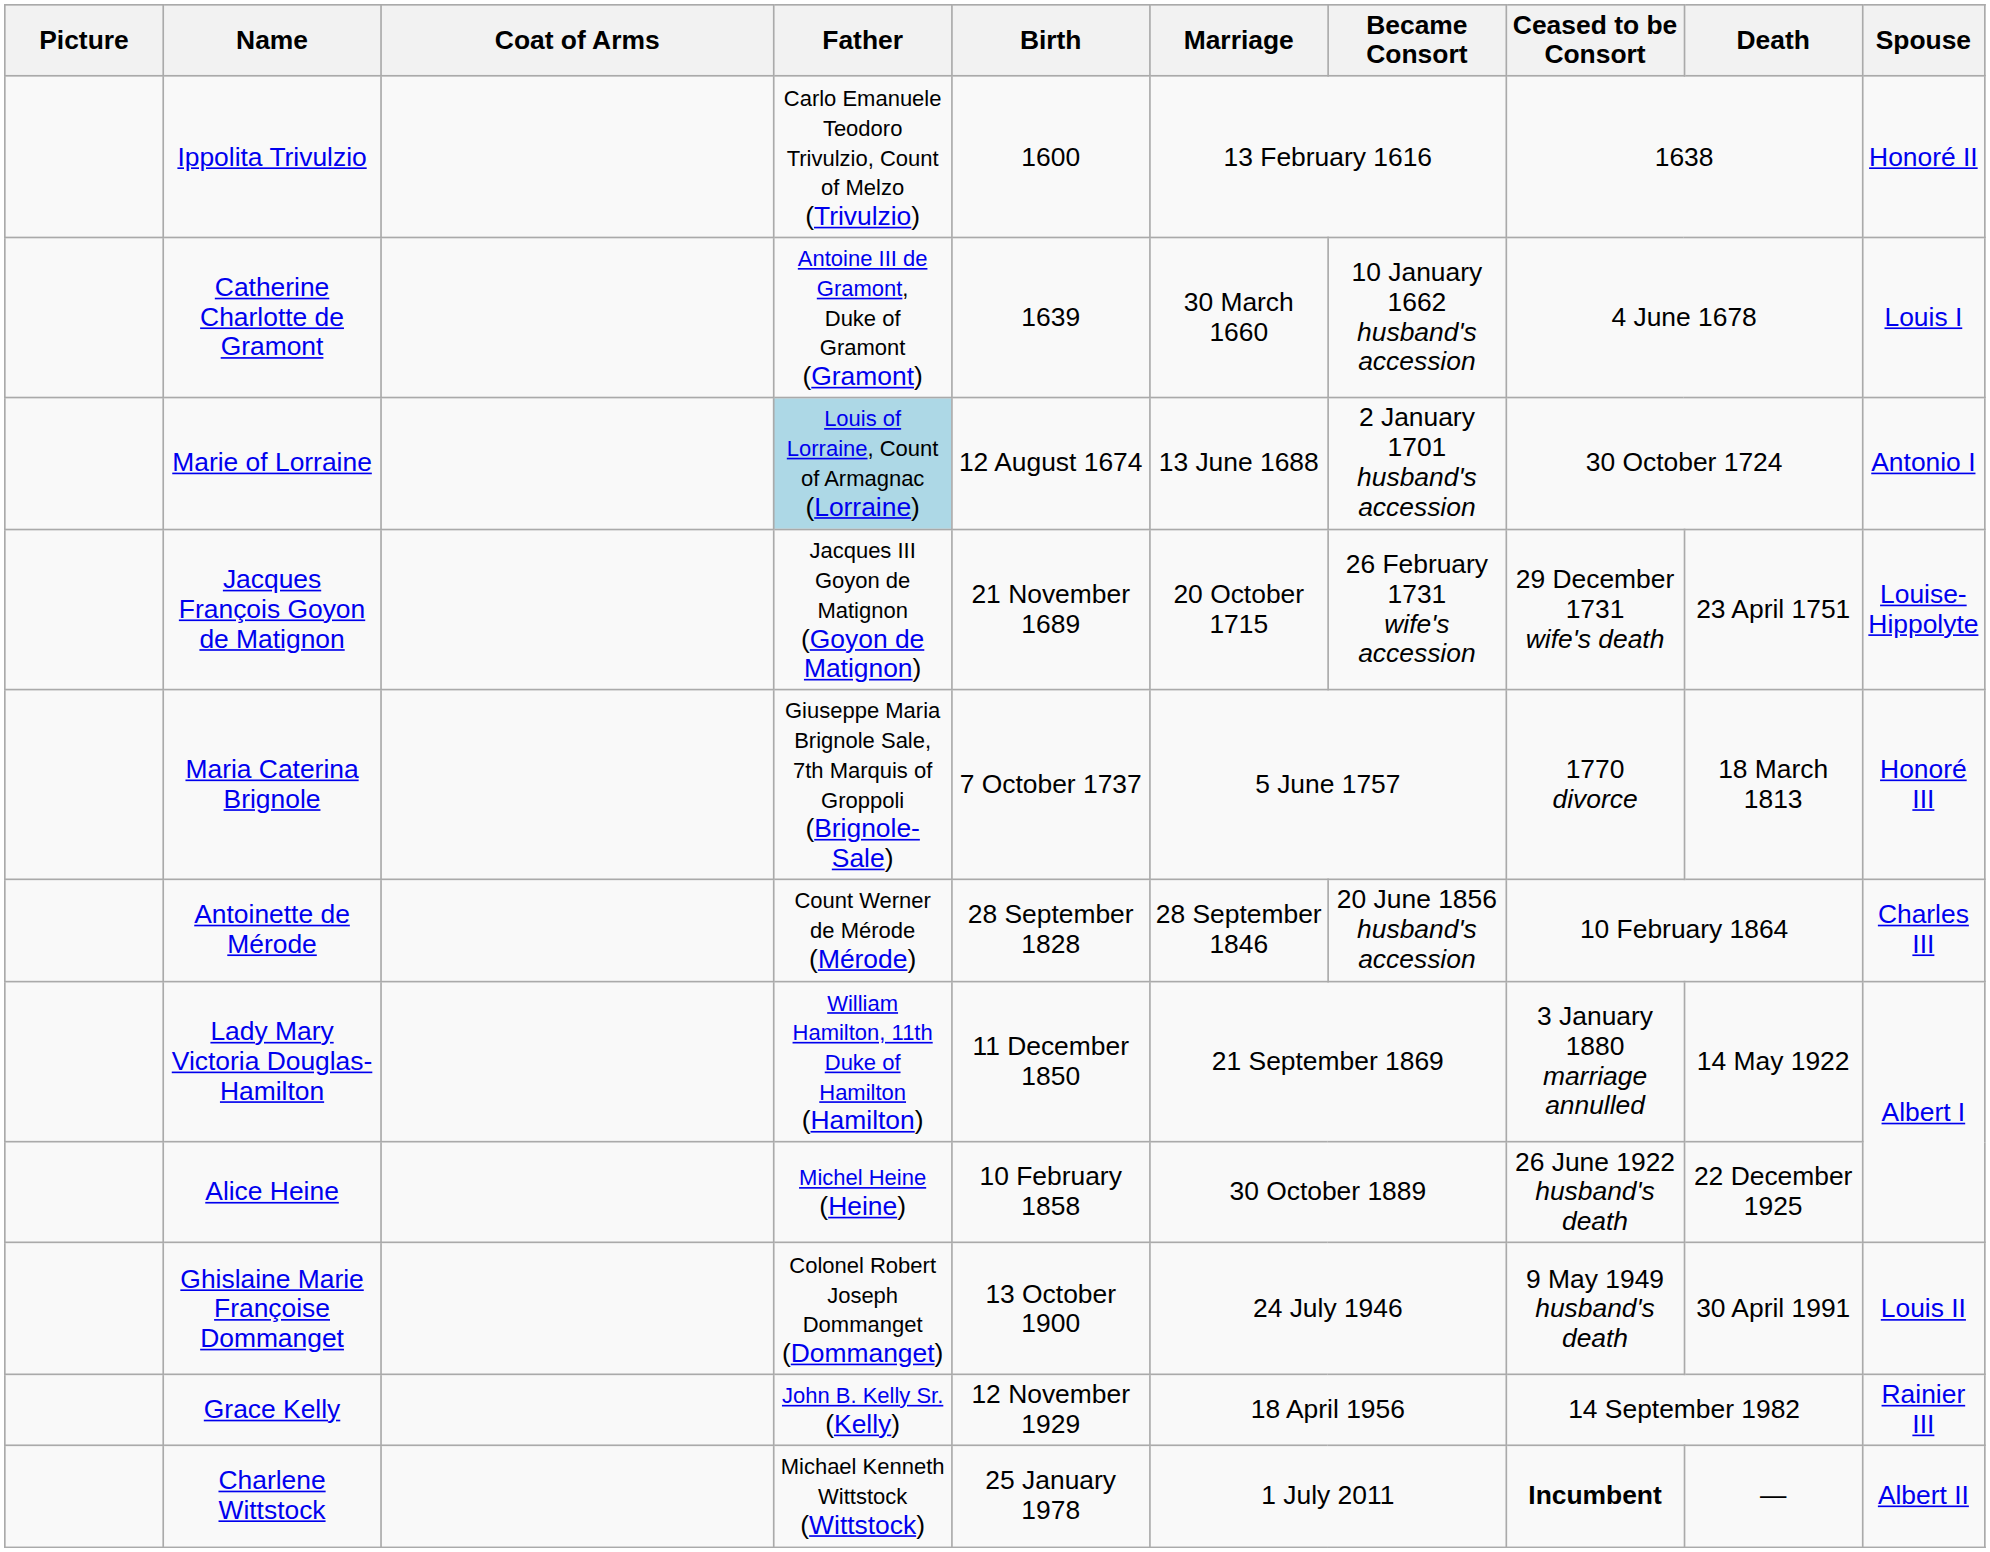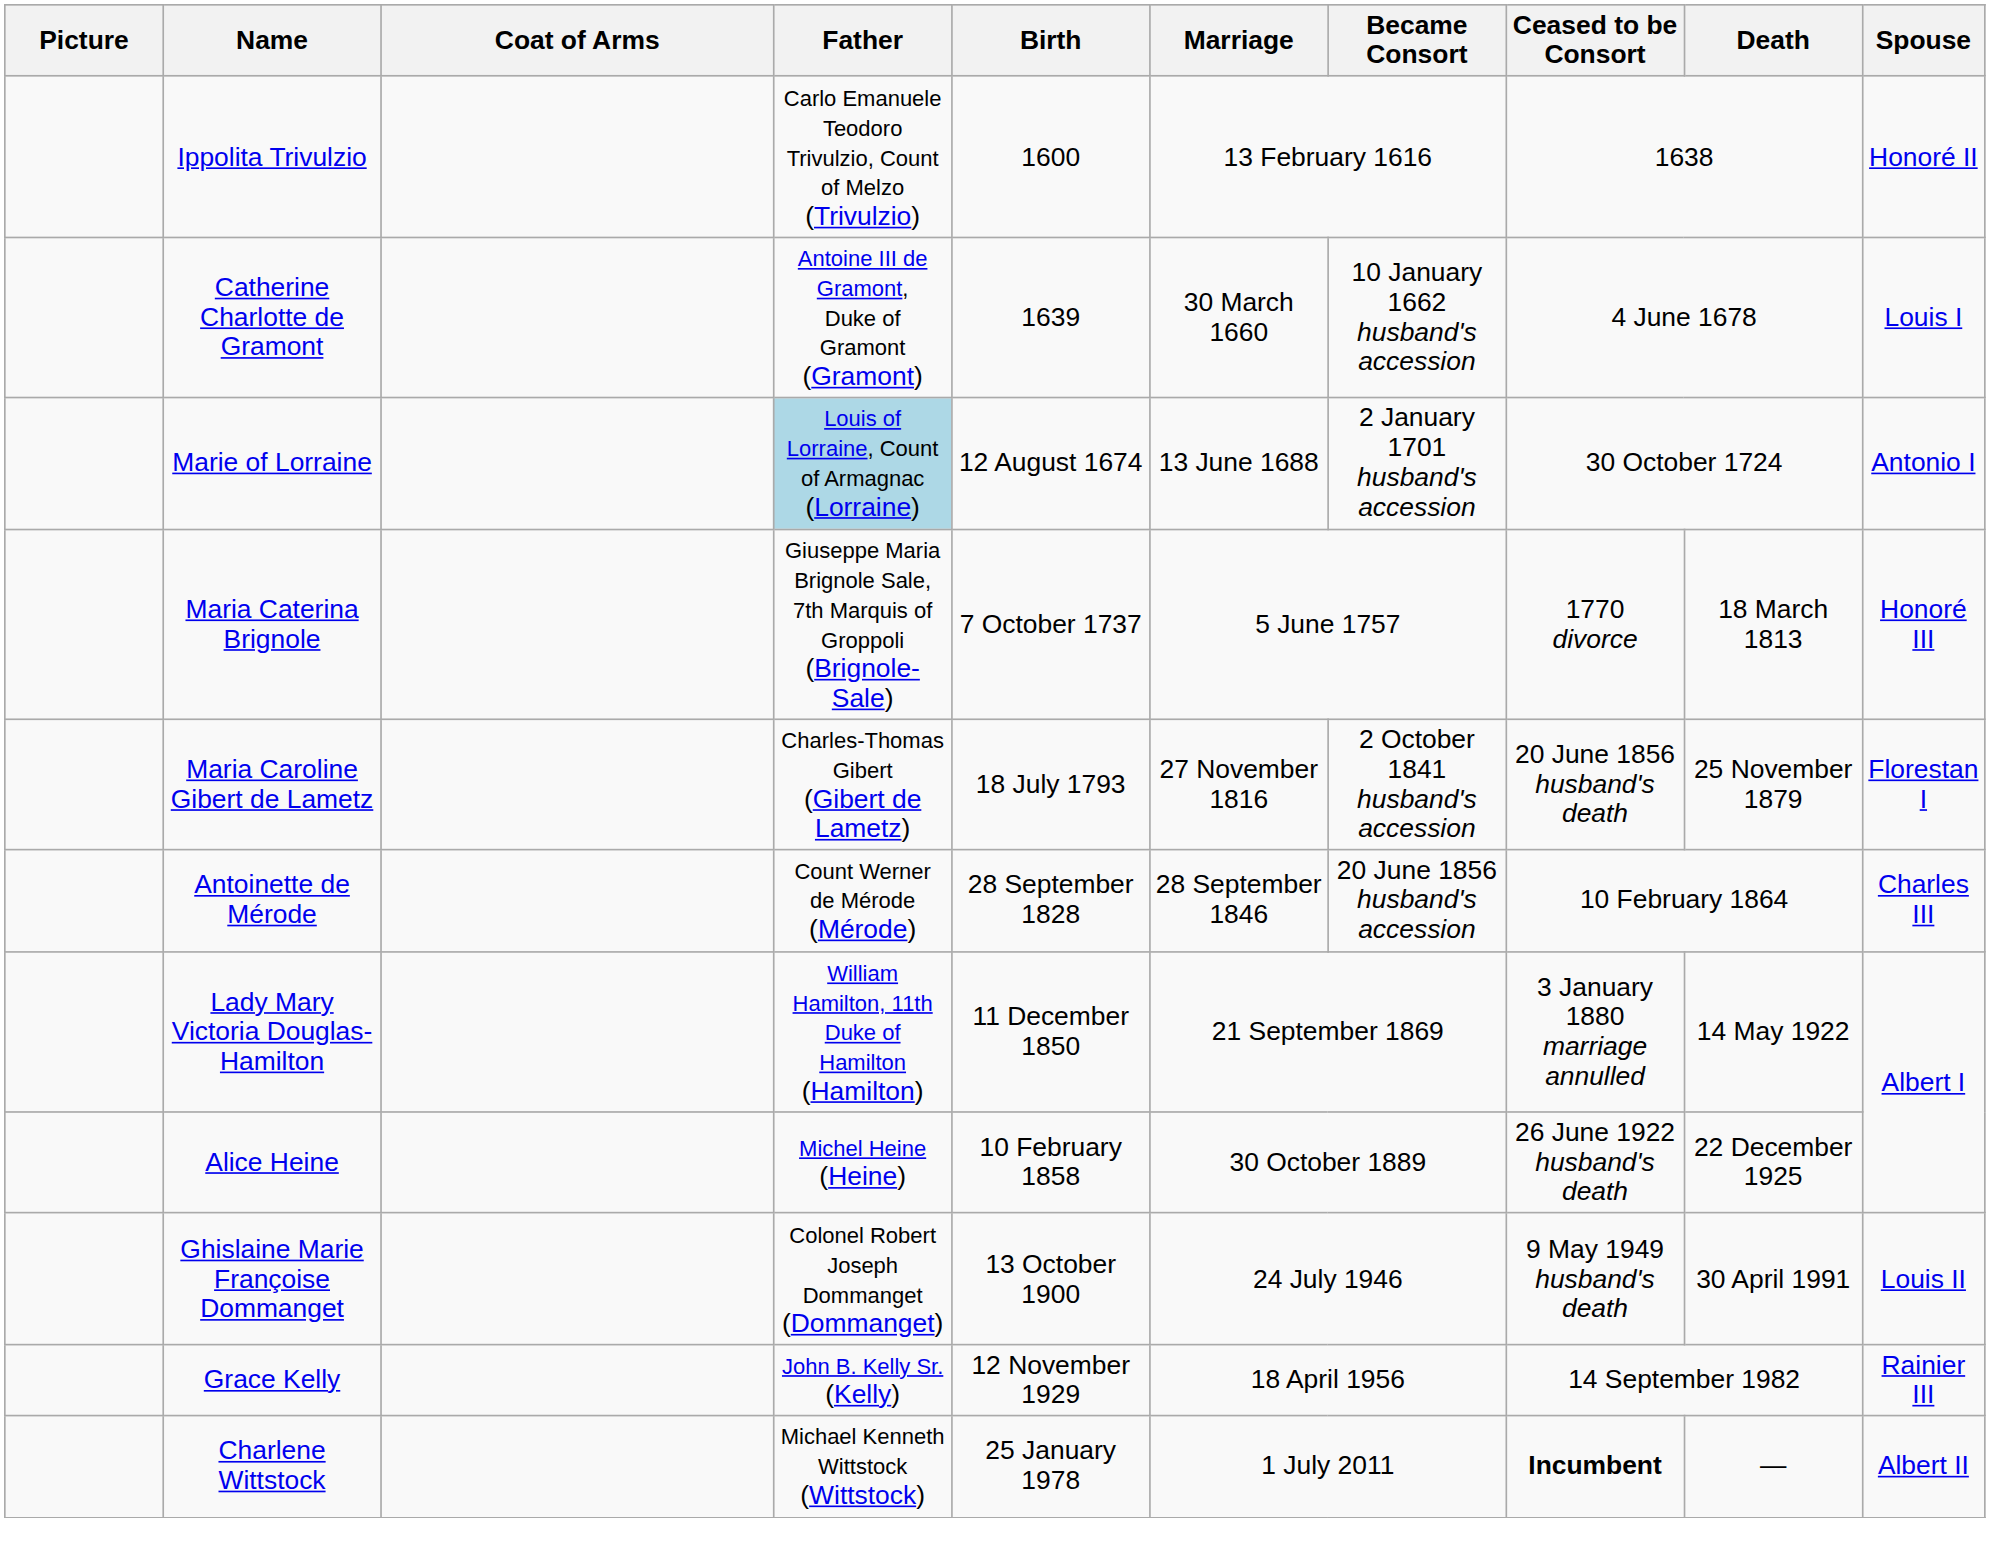 <table width=95% class="wikitable">
 <tr>
 <th width = "8%">Picture</th>
 <th width = "11%">Name</th>
 <th>Coat of Arms</th>
 <th width="9%">Father</th>
 <th width = "10%">Birth</th>
 <th width = "9%">Marriage</th>
 <th width = "9%">Became Consort</th>
 <th width = "9%">Ceased to be Consort</th>
 <th width = "9%">Death</th>
 <th width = "6%">Spouse</th>
 </tr>
 <tr>
 <td align="center"></td>
 <td align="center"><a href='#'>Ippolita Trivulzio</a></td>
 <td></td>
 <td align="center"><small>Carlo Emanuele Teodoro Trivulzio, Count of Melzo</small><br> (<a href='#'>Trivulzio</a>)</td>
 <td align="center">1600</td>
 <td align="center" colspan="2">13 February 1616</td>
 <td align="center" colspan="2">1638</td>
 <td align="center"><a href='#'>Honoré II</a></td>
 </tr>
 <tr>
 <td align="center"></td>
 <td align="center"><a href='#'>Catherine Charlotte de Gramont</a></td>
 <td></td>
 <td align="center"><small><a href='#'>Antoine III de Gramont</a>,<br>Duke of Gramont</small><br> (<a href='#'>Gramont</a>)</td>
 <td align="center">1639</td>
 <td align="center">30 March 1660</td>
 <td align="center">10 January 1662<br><em>husband's accession</em></td>
 <td align="center" colspan="2">4 June 1678</td>
 <td align="center"><a href='#'>Louis I</a></td>
 </tr>
 <tr>
 <td align="center"></td>
 <td align="center"><a href='#'>Marie of Lorraine</a></td>
 <td></td>
 <td align="center" style="background: lightblue;"><small><a href='#'>Louis of Lorraine</a>, Count of Armagnac</small><br> (<a href='#'>Lorraine</a>)</td>
 <td align="center">12 August 1674</td>
 <td align="center">13 June 1688</td>
 <td align="center">2 January 1701<br><em>husband's accession</em></td>
 <td align="center" colspan="2">30 October 1724</td>
 <td align="center"><a href='#'>Antonio I</a></td>
 </tr>
 <tr>
 <td align="center"></td>
-<td align="center"><a href='#'>Jacques François Goyon de Matignon</a></td>
-<td></td>
-<td align="center"><small>Jacques III Goyon de Matignon</small><br> (<a href='#'>Goyon de Matignon</a>)</td>
-<td align="center">21 November 1689</td>
-<td align="center">20 October 1715</td>
-<td align="center">26 February 1731<br><em>wife's accession</em></td>
-<td align="center">29 December 1731<br><em>wife's death</em></td>
-<td align="center">23 April 1751</td>
-<td align="center"><a href='#'>Louise-Hippolyte</a></td>
-</tr>
-<tr>
-<td align="center"></td>
 <td align="center"><a href='#'>Maria Caterina Brignole</a></td>
 <td></td>
 <td align="center"><small>Giuseppe Maria Brignole Sale, <br>7th Marquis of Groppoli</small><br>(<a href='#'>Brignole-Sale</a>)</td>
 <td align="center">7 October 1737</td>
 <td align="center" colspan="2">5 June 1757</td>
 <td align="center">1770<br><em>divorce</em></td>
 <td align="center">18 March 1813</td>
 <td align="center"><a href='#'>Honoré III</a></td>
+</tr>
+<tr>
+<td align="center"></td>
+<td align="center"><a href='#'>Maria Caroline Gibert de Lametz</a></td>
+<td></td>
+<td align="center"><small>Charles-Thomas Gibert </small> <br>(<a href='#'>Gibert de Lametz</a>)</td>
+<td align="center">18 July 1793</td>
+<td align="center">27 November 1816</td>
+<td align="center">2 October 1841<br><em>husband's accession</em></td>
+<td align="center">20 June 1856<br><em>husband's death</em></td>
+<td align="center">25 November 1879</td>
+<td align="center"><a href='#'>Florestan I</a></td>
 </tr>
 <tr>
 <td align="center"></td>
 <td align="center"><a href='#'>Antoinette de Mérode</a></td>
 <td></td>
 <td align="center"><small>Count Werner de Mérode</small><br> (<a href='#'>Mérode</a>)</td>
 <td align="center">28 September 1828</td>
 <td align="center">28 September 1846</td>
 <td align="center">20 June 1856<br><em>husband's accession</em></td>
 <td align="center" colspan="2">10 February 1864</td>
 <td align="center"><a href='#'>Charles III</a></td>
 </tr>
 <tr>
 <td align="center"></td>
 <td align="center"><a href='#'>Lady Mary Victoria Douglas-Hamilton</a></td>
 <td></td>
 <td align="center"><small><a href='#'>William Hamilton, 11th Duke of Hamilton</a></small> <br> (<a href='#'>Hamilton</a>)</td>
 <td align="center">11 December 1850</td>
 <td align="center" colspan="2">21 September 1869</td>
 <td align="center">3 January 1880<br><em>marriage annulled</em></td>
 <td align="center">14 May 1922</td>
 <td rowspan="2" align="center"><a href='#'>Albert I</a></td>
 </tr>
 <tr>
 <td align="center"></td>
 <td align="center"><a href='#'>Alice Heine</a></td>
 <td></td>
 <td align="center"><small><a href='#'>Michel Heine</a></small> <br> (<a href='#'>Heine</a>)</td>
 <td align="center">10 February 1858</td>
 <td align="center" colspan="2">30 October 1889</td>
 <td align="center">26 June 1922<br><em>husband's death</em></td>
 <td align="center">22 December 1925</td>
 </tr>
 <tr>
 <td align="center"></td>
 <td align="center"><a href='#'>Ghislaine Marie Françoise Dommanget</a></td>
 <td></td>
 <td align="center"><small>Colonel Robert Joseph Dommanget</small> <br> (<a href='#'>Dommanget</a>)</td>
 <td align="center">13 October 1900</td>
 <td align="center" colspan="2">24 July 1946</td>
 <td align="center">9 May 1949<br><em>husband's death</em></td>
 <td align="center">30 April 1991</td>
 <td align="center"><a href='#'>Louis II</a></td>
 </tr>
 <tr>
 <td align="center"></td>
 <td align="center"><a href='#'>Grace Kelly</a></td>
 <td></td>
 <td align="center"><small><a href='#'>John B. Kelly Sr.</a></small> <br> (<a href='#'>Kelly</a>)</td>
 <td align="center">12 November 1929</td>
 <td align="center" colspan="2">18 April 1956</td>
 <td align="center" colspan="2">14 September 1982</td>
 <td align="center"><a href='#'>Rainier III</a></td>
 </tr>
 <tr>
 <td align="center"></td>
 <td align="center"><a href='#'>Charlene Wittstock</a></td>
 <td></td>
 <td align="center"><small>Michael Kenneth Wittstock</small> <br> (<a href='#'>Wittstock</a>)</td>
 <td align="center">25 January 1978</td>
 <td align="center" colspan="2">1 July 2011</td>
 <td align="center"><strong>Incumbent</strong></td>
 <td align="center">—</td>
 <td align="center"><a href='#'>Albert II</a></td>
 </tr>
 <tr>
 </tr>
 </table>
